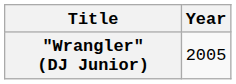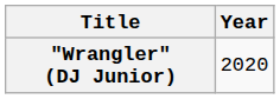 <table class="wikitable plainrowheaders" style="text-align:center;">
 <tr>
 <th scope="col" style="width:10em">Title</th>
 <th scope="col" style="width:2em">Year</th>
 </tr>
 <tr>
 <th scope="row">"Wrangler"<br><span>(DJ Junior)</span></th>
-<td>2005</td>
+<td>2020</td>
 </tr>
 </table>
